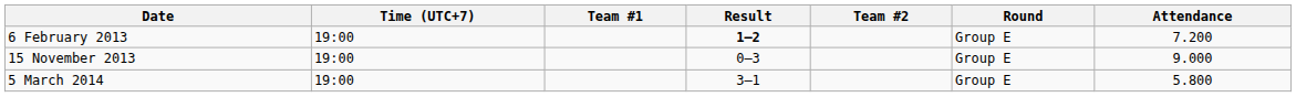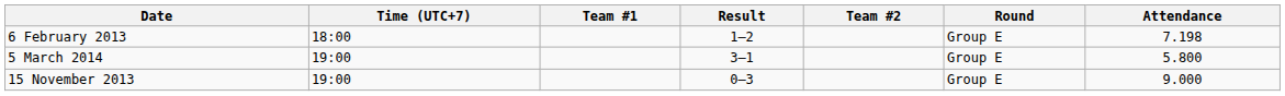 <table class="wikitable" style="text-align:left; width:100%;">
 <tr>
 <th>Date</th>
 <th>Time (UTC+7)</th>
 <th>Team #1</th>
 <th>Result</th>
 <th>Team #2</th>
 <th>Round</th>
 <th>Attendance</th>
 </tr>
 <tr>
 <td>6 February 2013</td>
+<td>18:00</td>
+<td></td>
+<td style="text-align:center;">1–2</td>
+<td></td>
+<td>Group E</td>
+<td style="text-align:center;">7.198</td>
+</tr>
+<tr>
+<td>5 March 2014</td>
 <td>19:00</td>
 <td></td>
-<td style="text-align:center;"><strong>1–2</strong></td>
+<td style="text-align:center;">3–1</td>
 <td></td>
 <td>Group E</td>
-<td style="text-align:center;">7.200</td>
+<td style="text-align:center;">5.800</td>
 </tr>
 <tr>
 <td>15 November 2013</td>
 <td>19:00</td>
 <td></td>
 <td style="text-align:center;">0–3</td>
 <td></td>
 <td>Group E</td>
 <td style="text-align:center;">9.000</td>
 </tr>
-<tr>
-<td>5 March 2014</td>
-<td>19:00</td>
-<td></td>
-<td style="text-align:center;">3–1</td>
-<td></td>
-<td>Group E</td>
-<td style="text-align:center;">5.800</td>
-</tr>
 </table>
